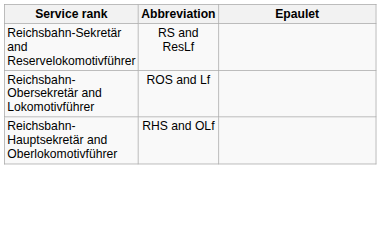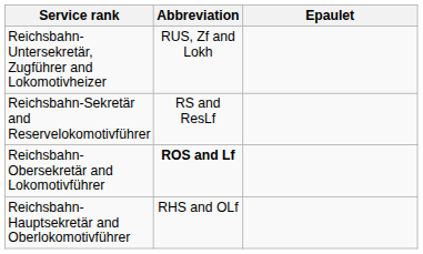 <table class="wikitable">
 <tr>
 <th width="100">Service rank</th>
 <th width="50">Abbreviation</th>
 <th width="200">Epaulet</th>
+</tr>
+<tr>
+<td>Reichsbahn-Untersekretär, Zugführer and Lokomotivheizer</td>
+<td valign="top" align="center">RUS, Zf and Lokh</td>
+<td valign="top" align="center"></td>
 </tr>
 <tr>
 <td>Reichsbahn-Sekretär and Reservelokomotivführer</td>
 <td valign="top" align="center">RS and ResLf</td>
 <td valign="top" align="center"></td>
 </tr>
 <tr>
 <td>Reichsbahn-Obersekretär and Lokomotivführer</td>
-<td valign="top" align="center">ROS and Lf</td>
+<td valign="top" align="center"><strong>ROS and Lf</strong></td>
 <td valign="top" align="center"></td>
 </tr>
 <tr>
 <td>Reichsbahn-Hauptsekretär and Oberlokomotivführer</td>
 <td valign="top" align="center">RHS and OLf</td>
 <td valign="top" align="center"></td>
 </tr>
 </table>
